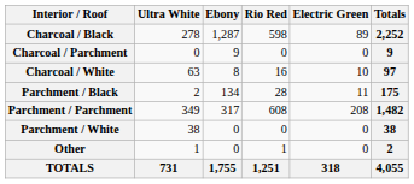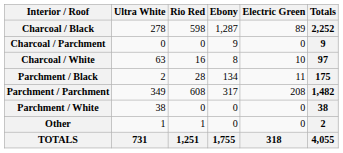 <table class=wikitable>
 <tr>
 <th>Interior / Roof</th>
 <th>Ultra White</th>
+<th>Rio Red</th>
 <th>Ebony</th>
-<th>Rio Red</th>
 <th>Electric Green</th>
 <th>Totals</th>
 </tr>
 <tr>
 <th>Charcoal / Black</th>
 <td align=right>278</td>
+<td align=right>598</td>
 <td align=right>1,287</td>
-<td align=right>598</td>
 <td align=right>89</td>
 <th>2,252</th>
 </tr>
 <tr>
 <th>Charcoal / Parchment</th>
 <td align=right>0</td>
+<td align=right>0</td>
 <td align=right>9</td>
-<td align=right>0</td>
 <td align=right>0</td>
 <th>9</th>
 </tr>
 <tr>
 <th>Charcoal / White</th>
 <td align=right>63</td>
+<td align=right>16</td>
 <td align=right>8</td>
-<td align=right>16</td>
 <td align=right>10</td>
 <th>97</th>
 </tr>
 <tr>
 <th>Parchment / Black</th>
 <td align=right>2</td>
+<td align=right>28</td>
 <td align=right>134</td>
-<td align=right>28</td>
 <td align=right>11</td>
 <th>175</th>
 </tr>
 <tr>
 <th>Parchment / Parchment</th>
 <td align=right>349</td>
+<td align=right>608</td>
 <td align=right>317</td>
-<td align=right>608</td>
 <td align=right>208</td>
 <th>1,482</th>
 </tr>
 <tr>
 <th>Parchment / White</th>
 <td align=right>38</td>
 <td align=right>0</td>
 <td align=right>0</td>
 <td align=right>0</td>
 <th>38</th>
 </tr>
 <tr>
 <th>Other</th>
 <td align=right>1</td>
+<td align=right>1</td>
 <td align=right>0</td>
-<td align=right>1</td>
 <td align=right>0</td>
 <th>2</th>
 </tr>
 <tr>
 <th>TOTALS</th>
 <th>731</th>
+<th>1,251</th>
 <th>1,755</th>
-<th>1,251</th>
 <th>318</th>
 <th>4,055</th>
 </tr>
 </table>
